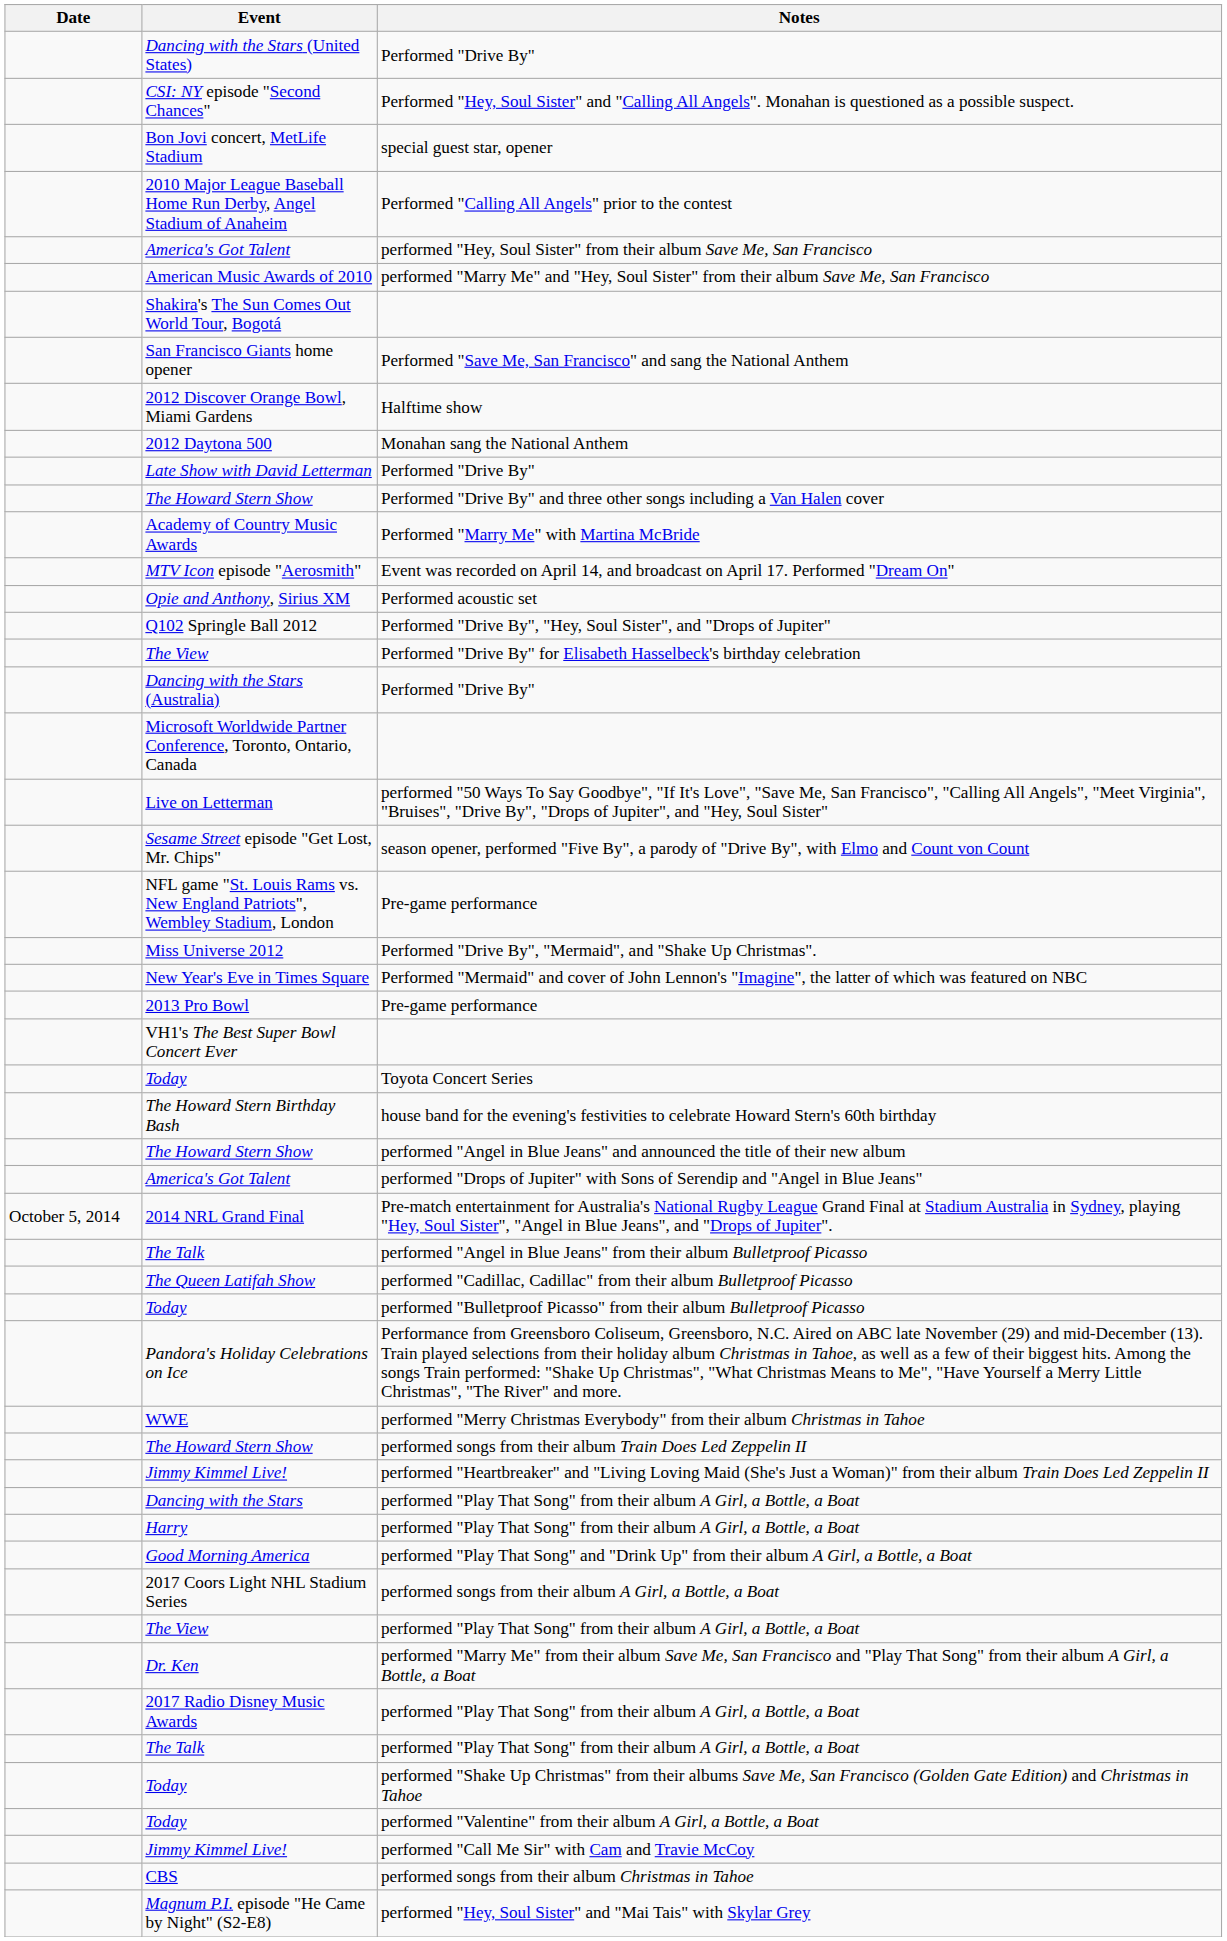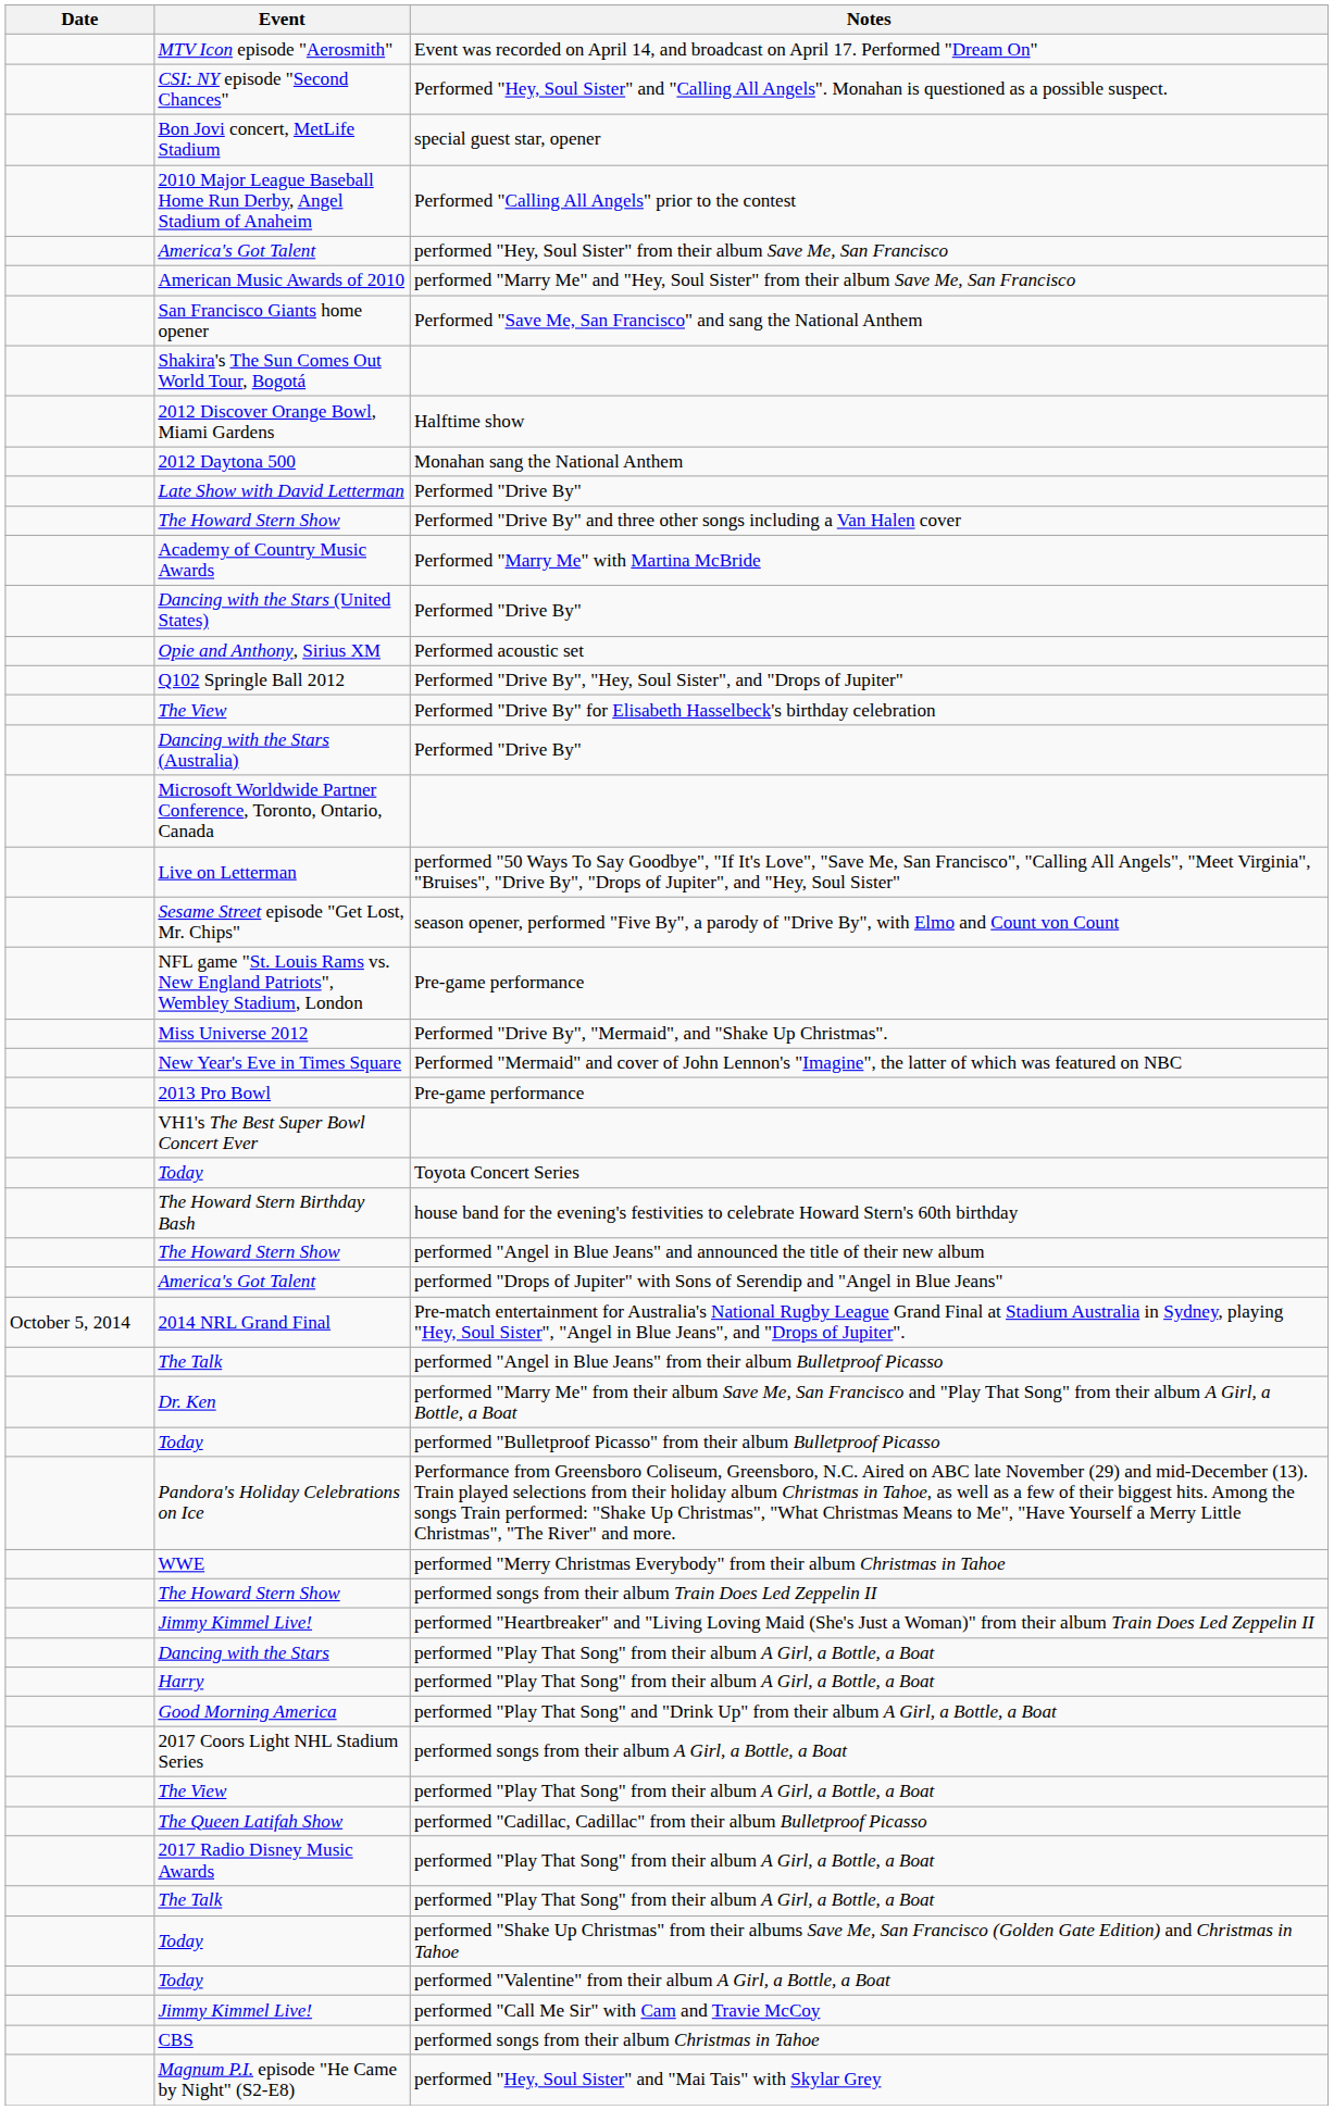 <table class="wikitable collapsible autocollapse" style="width:90%; margin:1em auto 1em auto;">
 <tr>
 <th style="width:120px;">Date</th>
 <th>Event</th>
 <th class="unsortable">Notes</th>
 </tr>
 <tr>
 <td></td>
-<td><a href='#'><em>Dancing with the Stars</em> (United States)</a></td>
-<td>Performed "Drive By"</td>
+<td><em><a href='#'>MTV Icon</a></em> episode "<a href='#'>Aerosmith</a>"</td>
+<td>Event was recorded on April 14, and broadcast on April 17. Performed "<a href='#'>Dream On</a>"</td>
 </tr>
 <tr>
 <td></td>
 <td><em><a href='#'>CSI: NY</a></em> episode "<a href='#'>Second Chances</a>"</td>
 <td>Performed "<a href='#'>Hey, Soul Sister</a>" and "<a href='#'>Calling All Angels</a>". Monahan is questioned as a possible suspect.</td>
 </tr>
 <tr>
 <td></td>
 <td><a href='#'>Bon Jovi</a> concert, <a href='#'>MetLife Stadium</a></td>
 <td>special guest star, opener</td>
 </tr>
 <tr>
 <td></td>
 <td><a href='#'>2010 Major League Baseball Home Run Derby</a>, <a href='#'>Angel Stadium of Anaheim</a></td>
 <td>Performed "<a href='#'>Calling All Angels</a>" prior to the contest</td>
 </tr>
 <tr>
 <td></td>
 <td><em><a href='#'>America's Got Talent</a></em></td>
 <td>performed "Hey, Soul Sister" from their album <em>Save Me, San Francisco</em></td>
 </tr>
 <tr>
 <td></td>
 <td><a href='#'>American Music Awards of 2010</a></td>
 <td>performed "Marry Me" and "Hey, Soul Sister" from their album <em>Save Me, San Francisco</em></td>
 </tr>
 <tr>
 <td></td>
-<td><a href='#'>Shakira</a>'s <a href='#'>The Sun Comes Out World Tour</a>, <a href='#'>Bogotá</a></td>
-<td></td>
+<td><a href='#'>San Francisco Giants</a> home opener</td>
+<td>Performed "<a href='#'>Save Me, San Francisco</a>" and sang the National Anthem</td>
 </tr>
 <tr>
 <td></td>
-<td><a href='#'>San Francisco Giants</a> home opener</td>
-<td>Performed "<a href='#'>Save Me, San Francisco</a>" and sang the National Anthem</td>
+<td><a href='#'>Shakira</a>'s <a href='#'>The Sun Comes Out World Tour</a>, <a href='#'>Bogotá</a></td>
+<td></td>
 </tr>
 <tr>
 <td></td>
 <td><a href='#'>2012 Discover Orange Bowl</a>, Miami Gardens</td>
 <td>Halftime show</td>
 </tr>
 <tr>
 <td></td>
 <td><a href='#'>2012 Daytona 500</a></td>
 <td>Monahan sang the National Anthem</td>
 </tr>
 <tr>
 <td></td>
 <td><em><a href='#'>Late Show with David Letterman</a></em></td>
 <td>Performed "Drive By"</td>
 </tr>
 <tr>
 <td></td>
 <td><em><a href='#'>The Howard Stern Show</a></em></td>
 <td>Performed "Drive By" and three other songs including a <a href='#'>Van Halen</a> cover</td>
 </tr>
 <tr>
 <td></td>
 <td><a href='#'>Academy of Country Music Awards</a></td>
 <td>Performed "<a href='#'>Marry Me</a>" with <a href='#'>Martina McBride</a></td>
 </tr>
 <tr>
 <td></td>
-<td><em><a href='#'>MTV Icon</a></em> episode "<a href='#'>Aerosmith</a>"</td>
-<td>Event was recorded on April 14, and broadcast on April 17. Performed "<a href='#'>Dream On</a>"</td>
+<td><a href='#'><em>Dancing with the Stars</em> (United States)</a></td>
+<td>Performed "Drive By"</td>
 </tr>
 <tr>
 <td></td>
 <td><em><a href='#'>Opie and Anthony</a></em>, <a href='#'>Sirius XM</a></td>
 <td>Performed acoustic set</td>
 </tr>
 <tr>
 <td></td>
 <td><a href='#'>Q102</a> Springle Ball 2012</td>
 <td>Performed "Drive By", "Hey, Soul Sister", and "Drops of Jupiter"</td>
 </tr>
 <tr>
 <td></td>
 <td><em><a href='#'>The View</a></em></td>
 <td>Performed "Drive By" for <a href='#'>Elisabeth Hasselbeck</a>'s birthday celebration</td>
 </tr>
 <tr>
 <td></td>
 <td><a href='#'><em>Dancing with the Stars</em> (Australia)</a></td>
 <td>Performed "Drive By"</td>
 </tr>
 <tr>
 <td></td>
 <td><a href='#'>Microsoft Worldwide Partner Conference</a>, Toronto, Ontario, Canada</td>
 <td></td>
 </tr>
 <tr>
 <td></td>
 <td><a href='#'>Live on Letterman</a></td>
 <td>performed "50 Ways To Say Goodbye", "If It's Love", "Save Me, San Francisco", "Calling All Angels", "Meet Virginia", "Bruises", "Drive By", "Drops of Jupiter", and "Hey, Soul Sister"</td>
 </tr>
 <tr>
 <td></td>
 <td><em><a href='#'>Sesame Street</a></em> episode "Get Lost, Mr. Chips"</td>
 <td>season opener, performed "Five By", a parody of "Drive By", with <a href='#'>Elmo</a> and <a href='#'>Count von Count</a></td>
 </tr>
 <tr>
 <td></td>
 <td>NFL game "<a href='#'>St. Louis Rams</a> vs. <a href='#'>New England Patriots</a>", <a href='#'>Wembley Stadium</a>, London</td>
 <td>Pre-game performance</td>
 </tr>
 <tr>
 <td></td>
 <td><a href='#'>Miss Universe 2012</a></td>
 <td>Performed "Drive By", "Mermaid", and "Shake Up Christmas".</td>
 </tr>
 <tr>
 <td></td>
 <td><a href='#'>New Year's Eve in Times Square</a></td>
 <td>Performed "Mermaid" and cover of John Lennon's "<a href='#'>Imagine</a>", the latter of which was featured on NBC </td>
 </tr>
 <tr>
 <td></td>
 <td><a href='#'>2013 Pro Bowl</a></td>
 <td>Pre-game performance</td>
 </tr>
 <tr>
 <td></td>
 <td>VH1's <em>The Best Super Bowl Concert Ever</em></td>
 <td></td>
 </tr>
 <tr>
 <td></td>
 <td><em><a href='#'>Today</a></em></td>
 <td>Toyota Concert Series</td>
 </tr>
 <tr>
 <td></td>
 <td><em>The Howard Stern Birthday Bash</em></td>
 <td>house band for the evening's festivities to celebrate Howard Stern's 60th birthday</td>
 </tr>
 <tr>
 <td></td>
 <td><em><a href='#'>The Howard Stern Show</a></em></td>
 <td>performed "Angel in Blue Jeans" and announced the title of their new album</td>
 </tr>
 <tr>
 <td></td>
 <td><em><a href='#'>America's Got Talent</a></em></td>
 <td>performed "Drops of Jupiter" with Sons of Serendip and "Angel in Blue Jeans"</td>
 </tr>
 <tr>
 <td>October 5, 2014</td>
 <td><a href='#'>2014 NRL Grand Final</a></td>
 <td>Pre-match entertainment for Australia's <a href='#'>National Rugby League</a> Grand Final at <a href='#'>Stadium Australia</a> in <a href='#'>Sydney</a>, playing "<a href='#'>Hey, Soul Sister</a>", "Angel in Blue Jeans", and "<a href='#'>Drops of Jupiter</a>".</td>
 </tr>
 <tr>
 <td></td>
 <td><a href='#'><em>The Talk</em></a></td>
 <td>performed "Angel in Blue Jeans" from their album <em>Bulletproof Picasso</em></td>
 </tr>
 <tr>
 <td></td>
-<td><em><a href='#'>The Queen Latifah Show</a></em></td>
-<td>performed "Cadillac, Cadillac" from their album <em>Bulletproof Picasso</em></td>
+<td><em><a href='#'>Dr. Ken</a></em></td>
+<td>performed "Marry Me" from their album <em>Save Me, San Francisco</em> and "Play That Song" from their album <em>A Girl, a Bottle, a Boat</em></td>
 </tr>
 <tr>
 <td></td>
 <td><em><a href='#'>Today</a></em></td>
 <td>performed "Bulletproof Picasso" from their album <em>Bulletproof Picasso</em></td>
 </tr>
 <tr>
 <td></td>
 <td><em>Pandora's Holiday Celebrations on Ice</em></td>
 <td>Performance from Greensboro Coliseum, Greensboro, N.C. Aired on ABC late November (29) and mid-December (13). Train played selections from their holiday album <em>Christmas in Tahoe</em>, as well as a few of their biggest hits. Among the songs Train performed: "Shake Up Christmas", "What Christmas Means to Me", "Have Yourself a Merry Little Christmas", "The River" and more.</td>
 </tr>
 <tr>
 <td></td>
 <td><a href='#'>WWE</a></td>
 <td>performed "Merry Christmas Everybody" from their album <em>Christmas in Tahoe</em></td>
 </tr>
 <tr>
 <td></td>
 <td><em><a href='#'>The Howard Stern Show</a></em></td>
 <td>performed songs from their album <em>Train Does Led Zeppelin II</em></td>
 </tr>
 <tr>
 <td></td>
 <td><em><a href='#'>Jimmy Kimmel Live!</a></em></td>
 <td>performed "Heartbreaker" and "Living Loving Maid (She's Just a Woman)" from their album <em>Train Does Led Zeppelin II</em></td>
 </tr>
 <tr>
 <td></td>
 <td><em><a href='#'>Dancing with the Stars</a></em></td>
 <td>performed "Play That Song" from their album <em>A Girl, a Bottle, a Boat</em></td>
 </tr>
 <tr>
 <td></td>
 <td><a href='#'><em>Harry</em></a></td>
 <td>performed "Play That Song" from their album <em>A Girl, a Bottle, a Boat</em></td>
 </tr>
 <tr>
 <td></td>
 <td><em><a href='#'>Good Morning America</a></em></td>
 <td>performed "Play That Song" and "Drink Up" from their album <em>A Girl, a Bottle, a Boat</em></td>
 </tr>
 <tr>
 <td></td>
 <td>2017 Coors Light NHL Stadium Series</td>
 <td>performed songs from their album <em>A Girl, a Bottle, a Boat</em></td>
 </tr>
 <tr>
 <td></td>
 <td><em><a href='#'>The View</a></em></td>
 <td>performed "Play That Song" from their album <em>A Girl, a Bottle, a Boat</em></td>
 </tr>
 <tr>
 <td></td>
-<td><em><a href='#'>Dr. Ken</a></em></td>
-<td>performed "Marry Me" from their album <em>Save Me, San Francisco</em> and "Play That Song" from their album <em>A Girl, a Bottle, a Boat</em></td>
+<td><em><a href='#'>The Queen Latifah Show</a></em></td>
+<td>performed "Cadillac, Cadillac" from their album <em>Bulletproof Picasso</em></td>
 </tr>
 <tr>
 <td></td>
 <td><a href='#'>2017 Radio Disney Music Awards</a></td>
 <td>performed "Play That Song" from their album <em>A Girl, a Bottle, a Boat</em></td>
 </tr>
 <tr>
 <td></td>
 <td><a href='#'><em>The Talk</em></a></td>
 <td>performed "Play That Song" from their album <em>A Girl, a Bottle, a Boat</em></td>
 </tr>
 <tr>
 <td></td>
 <td><em><a href='#'>Today</a></em></td>
 <td>performed "Shake Up Christmas" from their albums <em>Save Me, San Francisco (Golden Gate Edition) </em> and <em>Christmas in Tahoe</em></td>
 </tr>
 <tr>
 <td></td>
 <td><em><a href='#'>Today</a></em></td>
 <td>performed "Valentine" from their album <em>A Girl, a Bottle, a Boat</em></td>
 </tr>
 <tr>
 <td></td>
 <td><em><a href='#'>Jimmy Kimmel Live!</a></em></td>
 <td>performed "Call Me Sir" with <a href='#'>Cam</a> and <a href='#'>Travie McCoy</a></td>
 </tr>
 <tr>
 <td></td>
 <td><a href='#'>CBS</a></td>
 <td>performed songs from their album <em>Christmas in Tahoe</em></td>
 </tr>
 <tr>
 <td></td>
 <td><em><a href='#'>Magnum P.I.</a></em> episode "He Came by Night" (S2-E8)</td>
 <td>performed "<a href='#'>Hey, Soul Sister</a>" and "Mai Tais" with <a href='#'>Skylar Grey</a></td>
 </tr>
 </table>
